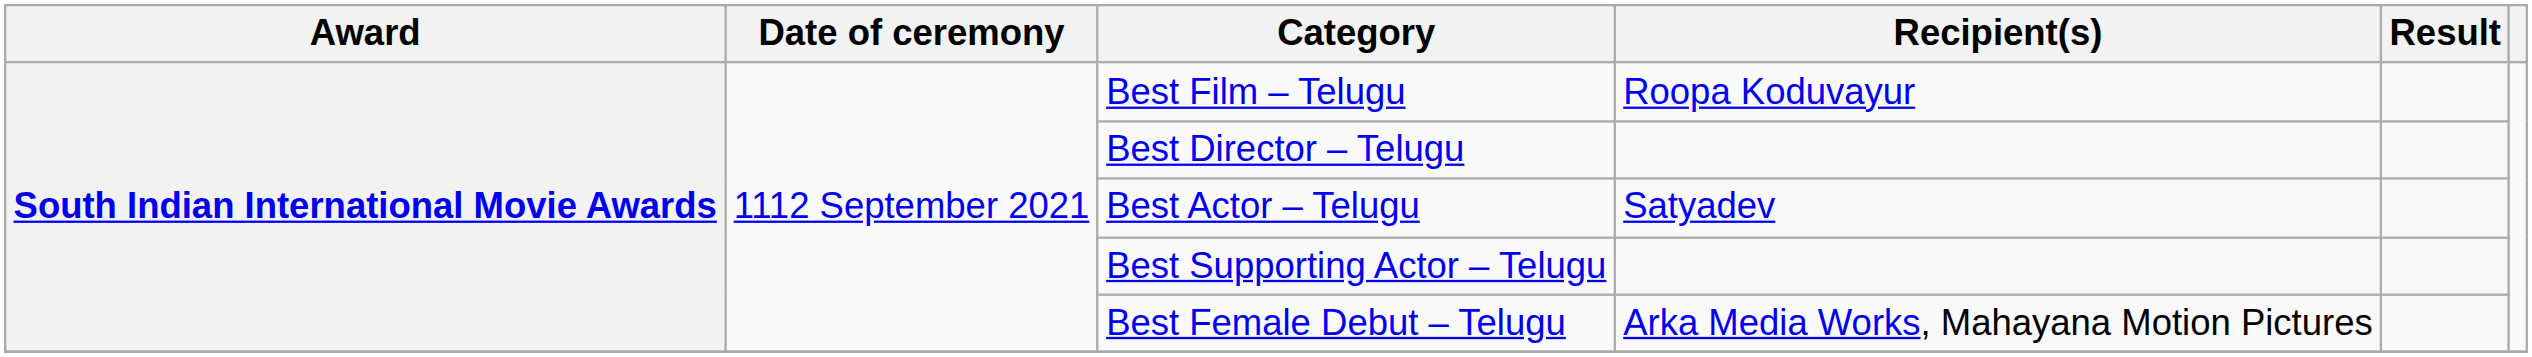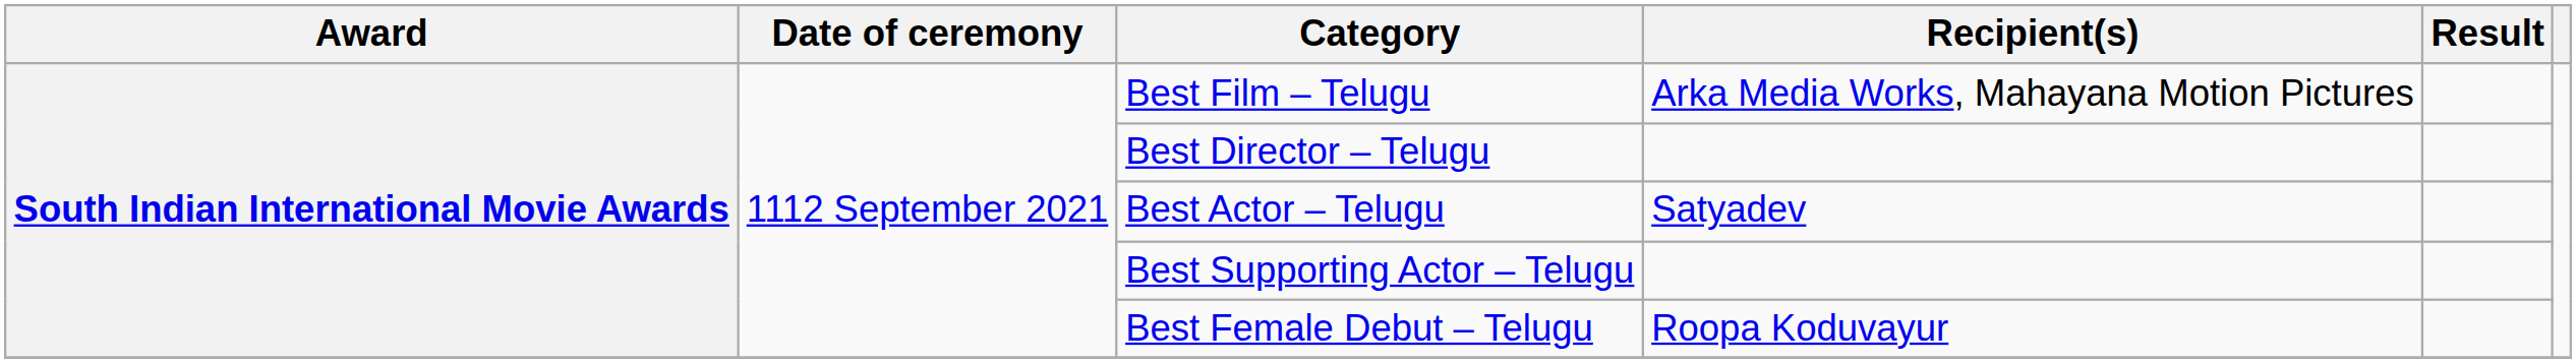 <table class="wikitable plainrowheaders sortable">
 <tr>
 <th scope="col">Award</th>
 <th scope="col">Date of ceremony</th>
 <th scope="col">Category</th>
 <th scope="col">Recipient(s)</th>
 <th scope="col">Result</th>
 <th scope="col" class="unsortable"></th>
 </tr>
 <tr>
 <th scope="row" rowspan="5"><a href='#'>South Indian International Movie Awards</a></th>
 <td rowspan="5"><a href='#'>1112 September 2021</a></td>
 <td><a href='#'>Best Film – Telugu</a></td>
-<td><a href='#'>Roopa Koduvayur</a></td>
+<td><a href='#'>Arka Media Works</a>, Mahayana Motion Pictures</td>
 <td></td>
 <td style="text-align:center;" rowspan="5"></td>
 </tr>
 <tr>
 <td><a href='#'>Best Director – Telugu</a></td>
 <td></td>
 <td></td>
 </tr>
 <tr>
 <td><a href='#'>Best Actor – Telugu</a></td>
 <td><a href='#'>Satyadev</a></td>
 <td></td>
 </tr>
 <tr>
 <td><a href='#'>Best Supporting Actor – Telugu</a></td>
 <td></td>
 <td></td>
 </tr>
 <tr>
 <td><a href='#'>Best Female Debut – Telugu</a></td>
-<td><a href='#'>Arka Media Works</a>, Mahayana Motion Pictures</td>
+<td><a href='#'>Roopa Koduvayur</a></td>
 <td></td>
 </tr>
 <tr>
 </tr>
 </table>
